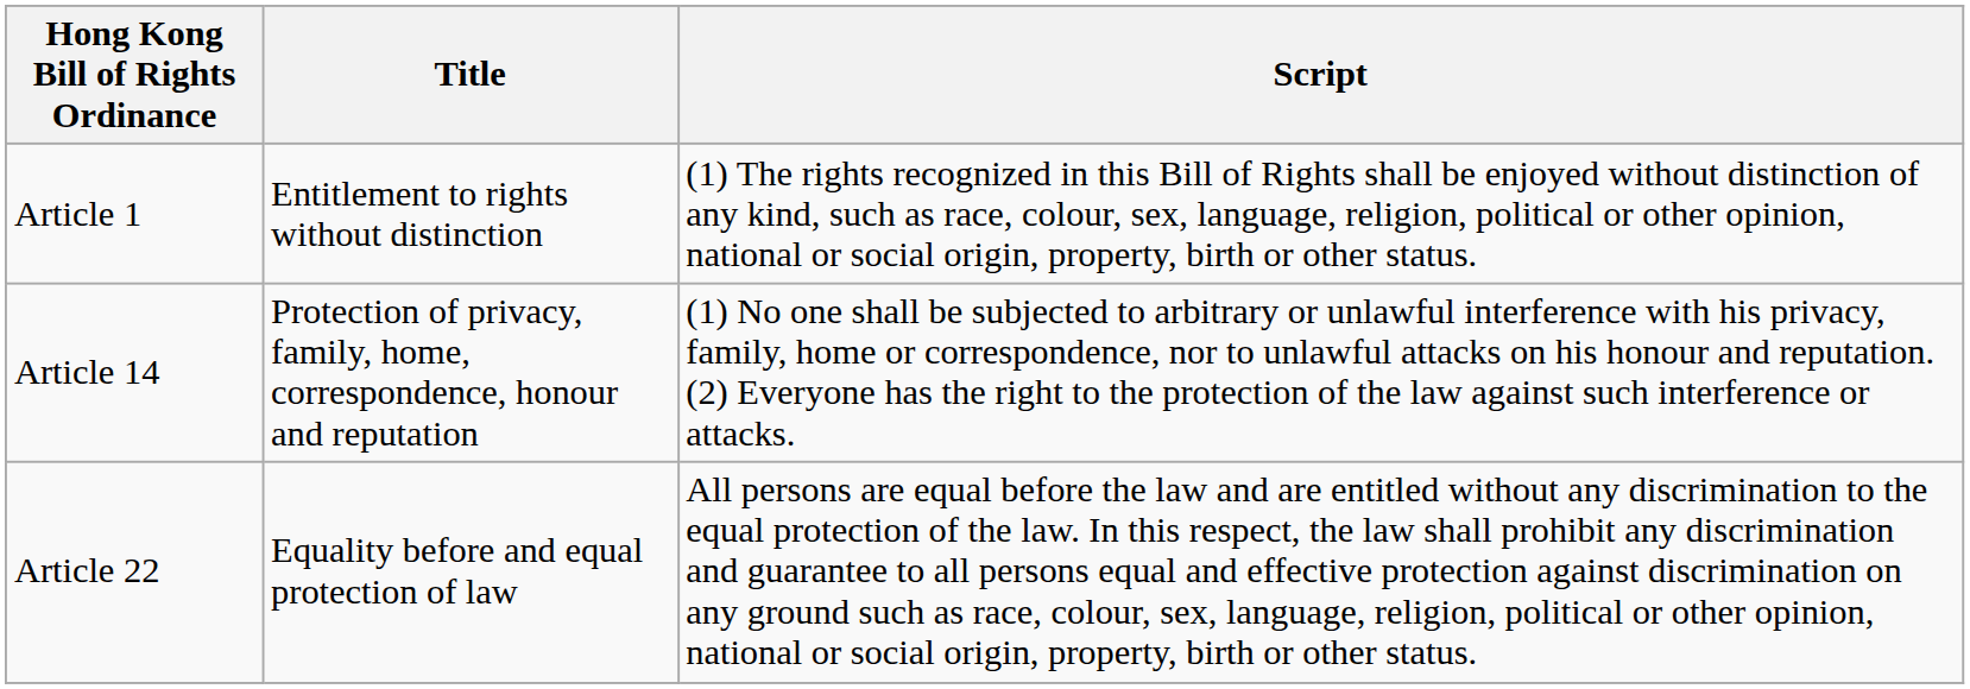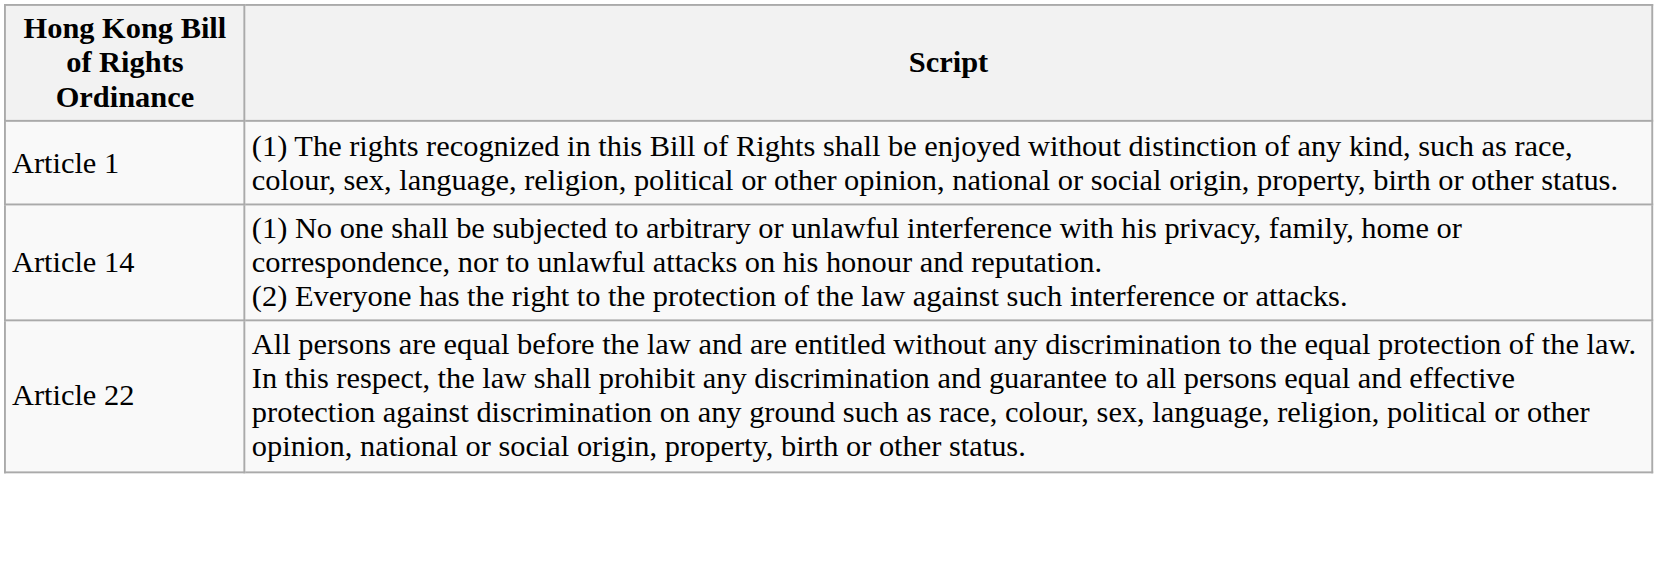 <table class="wikitable">
 <tr>
 <th>Hong Kong Bill of Rights Ordinance</th>
-<th>Title</th>
 <th>Script</th>
 </tr>
 <tr>
 <td>Article 1</td>
-<td>Entitlement to rights without distinction</td>
 <td>(1)  The rights recognized in this Bill of Rights shall be enjoyed without distinction of any kind, such as race, colour, sex, language, religion, political or other opinion, national or social origin, property, birth or other status.</td>
 </tr>
 <tr>
 <td>Article 14</td>
-<td>Protection of privacy, family, home, correspondence, honour and reputation</td>
 <td>(1)  No one shall be subjected to arbitrary or unlawful interference with his privacy, family, home or correspondence, nor to unlawful attacks on his honour and reputation. <br>(2)  Everyone has the right to the protection of the law against such interference or attacks.</td>
 </tr>
 <tr>
 <td>Article 22</td>
-<td>Equality before and equal protection of law</td>
 <td>All persons are equal before the law and are entitled without any discrimination to the equal protection of the law. In this respect, the law shall prohibit any discrimination and guarantee to all  persons equal and effective protection against discrimination on any ground such as race, colour, sex, language, religion, political or other opinion, national or social origin, property, birth or other status.</td>
 </tr>
 </table>
